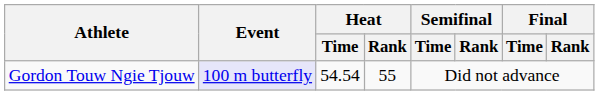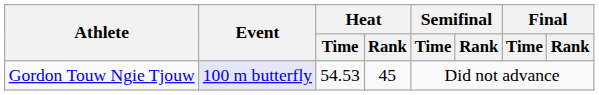 <table class=wikitable style="font-size:90%">
 <tr>
 <th rowspan="2">Athlete</th>
 <th rowspan="2">Event</th>
 <th colspan="2">Heat</th>
 <th colspan="2">Semifinal</th>
 <th colspan="2">Final</th>
 </tr>
 <tr style="font-size:95%">
 <th>Time</th>
 <th>Rank</th>
 <th>Time</th>
 <th>Rank</th>
 <th>Time</th>
 <th>Rank</th>
 </tr>
 <tr align=center>
 <td align=left><a href='#'>Gordon Touw Ngie Tjouw</a></td>
 <td align=left style="background: lavender;"><a href='#'>100 m butterfly</a></td>
-<td>54.54</td>
-<td>55</td>
+<td>54.53</td>
+<td>45</td>
 <td colspan=4>Did not advance</td>
 </tr>
 </table>
